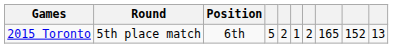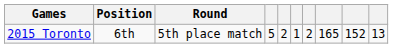 <table class="wikitable" style="text-align:center; font-size:90%;">
 <tr>
 <th>Games</th>
+<th>Position</th>
 <th>Round</th>
-<th>Position</th>
 <th></th>
 <th></th>
 <th></th>
 <th></th>
 <th></th>
 <th></th>
 <th></th>
 </tr>
 <tr>
 <td align=left> <a href='#'>2015 Toronto</a></td>
+<td>6th</td>
 <td>5th place match</td>
-<td>6th</td>
 <td>5</td>
 <td>2</td>
 <td>1</td>
 <td>2</td>
 <td>165</td>
 <td>152</td>
 <td>13</td>
 </tr>
 </table>
